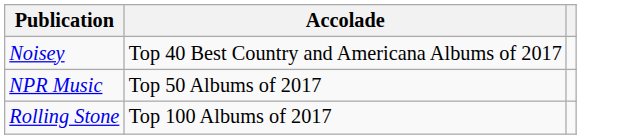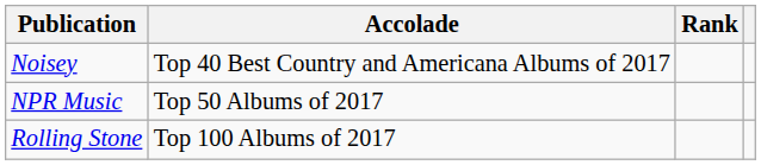 <table class="sortable wikitable">
 <tr>
 <th>Publication</th>
 <th>Accolade</th>
+<th>Rank</th>
 <th class="unsortable"></th>
 </tr>
 <tr>
 <td><em><a href='#'>Noisey</a></em></td>
 <td>Top 40 Best Country and Americana Albums of 2017</td>
 <td></td>
+<td></td>
 </tr>
 <tr>
 <td><em><a href='#'>NPR Music</a></em></td>
 <td>Top 50 Albums of 2017</td>
+<td></td>
 <td></td>
 </tr>
 <tr>
 <td><em><a href='#'>Rolling Stone</a></em></td>
 <td>Top 100 Albums of 2017</td>
 <td></td>
+<td></td>
 </tr>
 </table>
